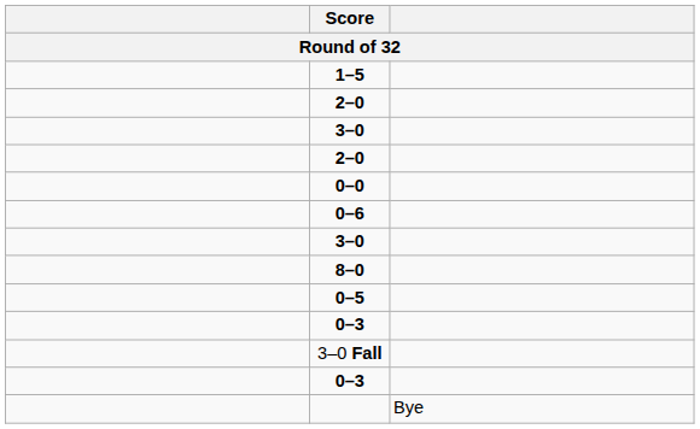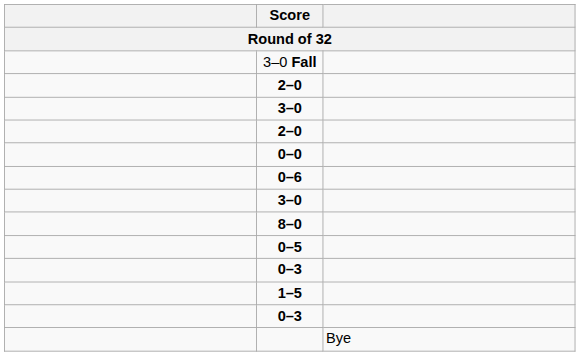 <table class="wikitable" style="text-align: left;">
 <tr>
 <th align="right" width="270"></th>
 <th width="65">Score</th>
 <th align="left" width="270"></th>
 </tr>
 <tr>
 <th colspan="3">Round of 32</th>
 </tr>
 <tr>
+<td><strong></strong></td>
+<td align=center>3–0 <strong>Fall</strong></td>
 <td></td>
-<td align=center><strong>1–5</strong></td>
-<td><strong></strong></td>
 </tr>
 <tr>
 <td><strong></strong></td>
 <td align=center><strong>2–0</strong></td>
 <td></td>
 </tr>
 <tr>
 <td><strong></strong></td>
 <td align=center><strong>3–0</strong></td>
 <td></td>
 </tr>
 <tr>
 <td><strong></strong></td>
 <td align=center><strong>2–0</strong></td>
 <td></td>
 </tr>
 <tr>
 <td><strong></strong></td>
 <td align=center><strong>0–0</strong></td>
 <td></td>
 </tr>
 <tr>
 <td></td>
 <td align=center><strong>0–6</strong></td>
 <td><strong></strong></td>
 </tr>
 <tr>
 <td><strong></strong></td>
 <td align=center><strong>3–0</strong></td>
 <td></td>
 </tr>
 <tr>
 <td><strong></strong></td>
 <td align=center><strong>8–0</strong></td>
 <td></td>
 </tr>
 <tr>
 <td></td>
 <td align=center><strong>0–5</strong></td>
 <td><strong></strong></td>
 </tr>
 <tr>
 <td></td>
 <td align=center><strong>0–3</strong></td>
 <td><strong></strong></td>
 </tr>
 <tr>
+<td></td>
+<td align=center><strong>1–5</strong></td>
 <td><strong></strong></td>
-<td align=center>3–0 <strong>Fall</strong></td>
-<td></td>
 </tr>
 <tr>
 <td></td>
 <td align=center><strong>0–3</strong></td>
 <td><strong></strong></td>
 </tr>
 <tr>
 <td><strong></strong></td>
 <td align=center></td>
 <td>Bye</td>
 </tr>
 </table>
